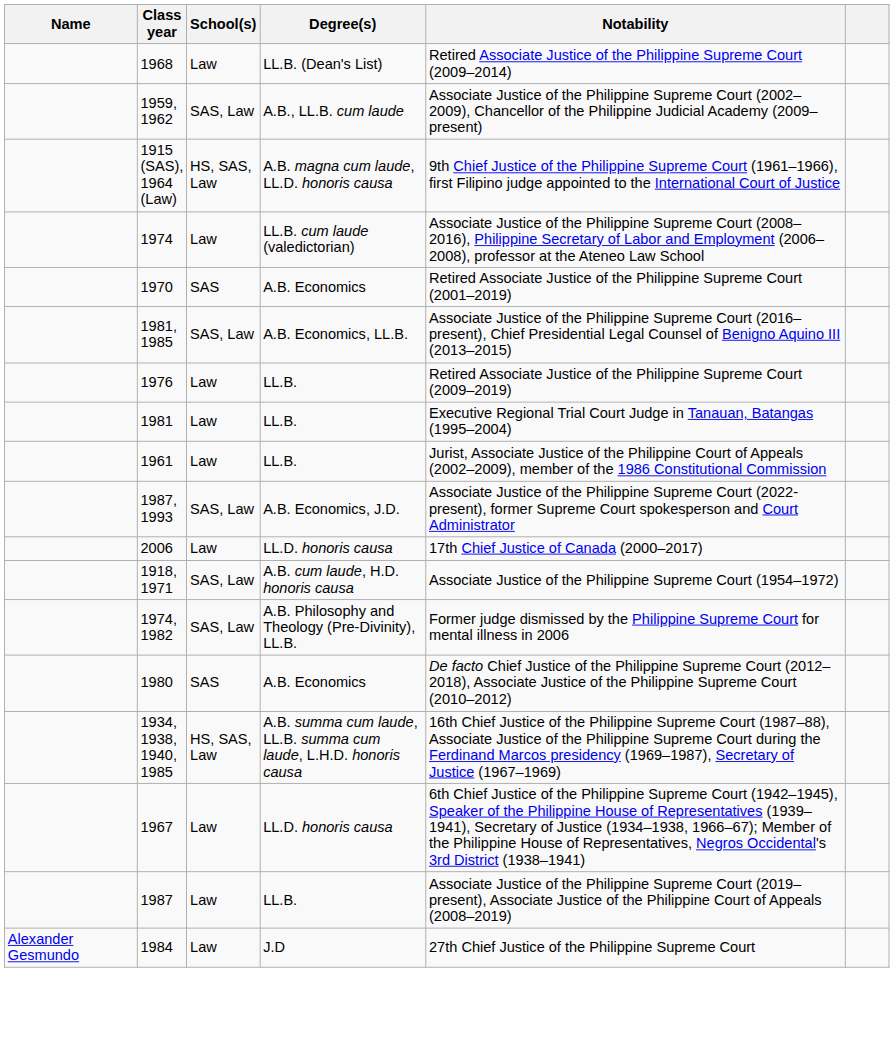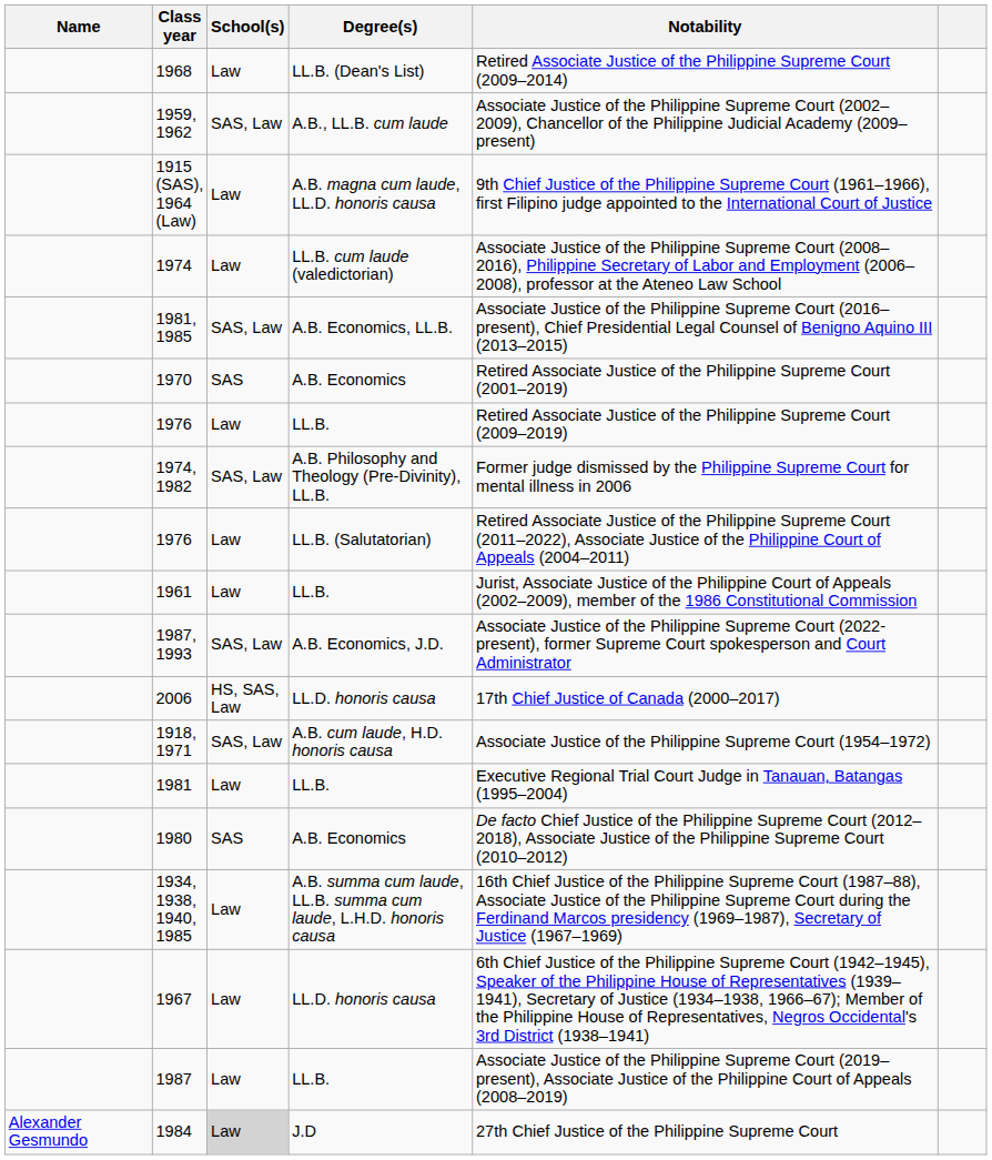 <table class="wikitable sortable" style="width:77%">
 <tr>
 <th style="width:15%;">Name</th>
 <th style="width:5%;">Class year</th>
 <th style="width:5%;">School(s)</th>
 <th>Degree(s)</th>
 <th style="width:*;" class="unsortable">Notability</th>
 <th style="width:5%;" class="unsortable"></th>
 </tr>
 <tr>
 <td></td>
 <td>1968</td>
 <td>Law</td>
 <td>LL.B. (Dean's List)</td>
 <td>Retired <a href='#'>Associate Justice of the Philippine Supreme Court</a> (2009–2014)</td>
 <td></td>
 </tr>
 <tr>
 <td></td>
 <td>1959, 1962</td>
 <td>SAS, Law</td>
 <td>A.B., LL.B. <em>cum laude</em></td>
 <td>Associate Justice of the Philippine Supreme Court (2002–2009), Chancellor of the Philippine Judicial Academy (2009–present)</td>
 <td></td>
 </tr>
 <tr>
 <td></td>
 <td>1915 (SAS), 1964 (Law)</td>
-<td>HS, SAS, Law</td>
+<td>Law</td>
 <td>A.B. <em>magna cum laude</em>, LL.D. <em>honoris causa</em></td>
 <td>9th <a href='#'>Chief Justice of the Philippine Supreme Court</a> (1961–1966), first Filipino judge appointed to the <a href='#'>International Court of Justice</a></td>
 <td></td>
 </tr>
 <tr>
 <td></td>
 <td>1974</td>
 <td>Law</td>
 <td>LL.B. <em>cum laude</em> (valedictorian)</td>
 <td>Associate Justice of the Philippine Supreme Court (2008–2016), <a href='#'>Philippine Secretary of Labor and Employment</a> (2006–2008), professor at the Ateneo Law School</td>
 <td></td>
 </tr>
 <tr>
 <td></td>
+<td>1981, 1985</td>
+<td>SAS, Law</td>
+<td>A.B. Economics, LL.B.</td>
+<td>Associate Justice of the Philippine Supreme Court (2016–present), Chief Presidential Legal Counsel of <a href='#'>Benigno Aquino III</a> (2013–2015)</td>
+<td></td>
+</tr>
+<tr>
+<td></td>
 <td>1970</td>
 <td>SAS</td>
 <td>A.B. Economics</td>
 <td>Retired Associate Justice of the Philippine Supreme Court (2001–2019)</td>
-<td></td>
-</tr>
-<tr>
-<td></td>
-<td>1981, 1985</td>
-<td>SAS, Law</td>
-<td>A.B. Economics, LL.B.</td>
-<td>Associate Justice of the Philippine Supreme Court (2016–present), Chief Presidential Legal Counsel of <a href='#'>Benigno Aquino III</a> (2013–2015)</td>
 <td></td>
 </tr>
 <tr>
 <td></td>
 <td>1976</td>
 <td>Law</td>
 <td>LL.B.</td>
 <td>Retired Associate Justice of the Philippine Supreme Court (2009–2019)</td>
 <td></td>
 </tr>
 <tr>
 <td></td>
-<td>1981</td>
+<td>1974, 1982</td>
+<td>SAS, Law</td>
+<td>A.B. Philosophy and Theology (Pre-Divinity), LL.B.</td>
+<td>Former judge dismissed by the <a href='#'>Philippine Supreme Court</a> for mental illness in 2006</td>
+<td></td>
+</tr>
+<tr>
+<td></td>
+<td>1976</td>
 <td>Law</td>
-<td>LL.B.</td>
-<td>Executive Regional Trial Court Judge in <a href='#'>Tanauan, Batangas</a> (1995–2004)</td>
+<td>LL.B. (Salutatorian)</td>
+<td>Retired Associate Justice of the Philippine Supreme Court (2011–2022), Associate Justice of the <a href='#'>Philippine Court of Appeals</a> (2004–2011)</td>
 <td></td>
 </tr>
 <tr>
 <td></td>
 <td>1961</td>
 <td>Law</td>
 <td>LL.B.</td>
 <td>Jurist, Associate Justice of the Philippine Court of Appeals (2002–2009), member of the <a href='#'>1986 Constitutional Commission</a></td>
 <td></td>
 </tr>
 <tr>
 <td></td>
 <td>1987, 1993</td>
 <td>SAS, Law</td>
 <td>A.B. Economics, J.D.</td>
 <td>Associate Justice of the Philippine Supreme Court (2022-present), former Supreme Court spokesperson and <a href='#'>Court Administrator</a></td>
 <td></td>
 </tr>
 <tr>
 <td></td>
 <td>2006</td>
-<td>Law</td>
+<td>HS, SAS, Law</td>
 <td>LL.D. <em>honoris causa</em></td>
 <td>17th <a href='#'>Chief Justice of Canada</a> (2000–2017)</td>
 <td></td>
 </tr>
 <tr>
 <td></td>
 <td>1918, 1971</td>
 <td>SAS, Law</td>
 <td>A.B. <em>cum laude</em>, H.D. <em>honoris causa</em></td>
 <td>Associate Justice of the Philippine Supreme Court (1954–1972)</td>
 <td></td>
 </tr>
 <tr>
 <td></td>
-<td>1974, 1982</td>
-<td>SAS, Law</td>
-<td>A.B. Philosophy and Theology (Pre-Divinity), LL.B.</td>
-<td>Former judge dismissed by the <a href='#'>Philippine Supreme Court</a> for mental illness in 2006</td>
+<td>1981</td>
+<td>Law</td>
+<td>LL.B.</td>
+<td>Executive Regional Trial Court Judge in <a href='#'>Tanauan, Batangas</a> (1995–2004)</td>
 <td></td>
 </tr>
 <tr>
 <td></td>
 <td>1980</td>
 <td>SAS</td>
 <td>A.B. Economics</td>
 <td><em>De facto</em> Chief Justice of the Philippine Supreme Court (2012–2018), Associate Justice of the Philippine Supreme Court (2010–2012)</td>
 <td></td>
 </tr>
 <tr>
 <td></td>
 <td>1934, 1938, 1940, 1985</td>
-<td>HS, SAS, Law</td>
+<td>Law</td>
 <td>A.B. <em>summa cum laude</em>, LL.B. <em>summa cum laude</em>, L.H.D. <em>honoris causa</em></td>
 <td>16th Chief Justice of the Philippine Supreme Court (1987–88), Associate Justice of the Philippine Supreme Court during the <a href='#'>Ferdinand Marcos presidency</a> (1969–1987), <a href='#'>Secretary of Justice</a> (1967–1969)</td>
 <td></td>
 </tr>
 <tr>
 <td></td>
 <td>1967</td>
 <td>Law</td>
 <td>LL.D. <em>honoris causa</em></td>
 <td>6th Chief Justice of the Philippine Supreme Court (1942–1945), <a href='#'>Speaker of the Philippine House of Representatives</a> (1939–1941), Secretary of Justice (1934–1938, 1966–67); Member of the Philippine House of Representatives, <a href='#'>Negros Occidental</a>'s <a href='#'>3rd District</a> (1938–1941)</td>
 <td></td>
 </tr>
 <tr>
 <td></td>
 <td>1987</td>
 <td>Law</td>
 <td>LL.B.</td>
 <td>Associate Justice of the Philippine Supreme Court (2019–present), Associate Justice of the Philippine Court of Appeals (2008–2019)</td>
 <td></td>
 </tr>
 <tr>
 <td><a href='#'>Alexander Gesmundo</a></td>
 <td>1984</td>
-<td>Law</td>
+<td style="background: lightgrey;">Law</td>
 <td>J.D</td>
 <td>27th Chief Justice of the Philippine Supreme Court</td>
 <td></td>
 </tr>
 </table>
